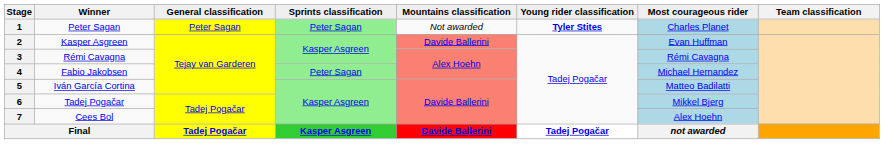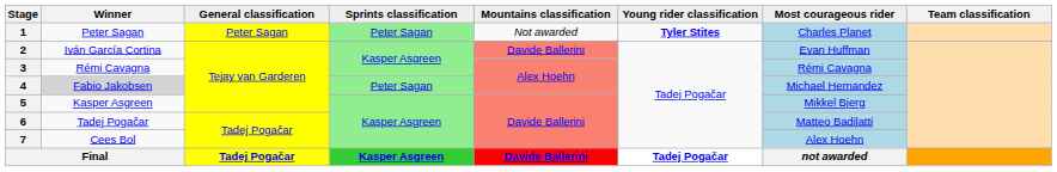 <table class="wikitable" style="text-align: center; font-size:smaller;">
 <tr style="background:#efefef;">
 <th style="width:2%;">Stage</th>
 <th style="width:14%;">Winner</th>
 <th style="background:#efefef; width:14%;">General classification<br></th>
 <th style="background:#efefef; width:14%;">Sprints classification<br></th>
 <th style="background:#efefef; width:14%;">Mountains classification<br></th>
 <th style="background:#efefef; width:14%;">Young rider classification<br></th>
 <th style="background:#efefef; width:14%;">Most courageous rider<br></th>
 <th style="width:14%;">Team classification</th>
 </tr>
 <tr>
 <th>1</th>
 <td><a href='#'>Peter Sagan</a></td>
 <td style="background:yellow;"><a href='#'>Peter Sagan</a></td>
 <td style="background:lightgreen;"><a href='#'>Peter Sagan</a></td>
 <td><em>Not awarded</em></td>
 <td style="background:offwhite;"><strong><a href='#'>Tyler Stites</a></strong></td>
 <td style="background:lightblue;"><a href='#'>Charles Planet</a></td>
 <td style="background:navajowhite;"></td>
 </tr>
 <tr>
 <th>2</th>
-<td><a href='#'>Kasper Asgreen</a></td>
+<td><a href='#'>Iván García Cortina</a></td>
 <td style="background:yellow;" rowspan="4"><a href='#'>Tejay van Garderen</a></td>
 <td style="background:lightgreen;" rowspan="2"><a href='#'>Kasper Asgreen</a></td>
 <td style="background:salmon;"><a href='#'>Davide Ballerini</a></td>
 <td style="background:offwhite;" rowspan="6"><a href='#'>Tadej Pogačar</a></td>
 <td style="background:lightblue;"><a href='#'>Evan Huffman</a></td>
 <td style="background:navajowhite;" rowspan="6"></td>
 </tr>
 <tr>
 <th>3</th>
 <td><a href='#'>Rémi Cavagna</a></td>
 <td style="background:salmon;" rowspan="2"><a href='#'>Alex Hoehn</a></td>
 <td style="background:lightblue;"><a href='#'>Rémi Cavagna</a></td>
 </tr>
 <tr>
 <th>4</th>
-<td><a href='#'>Fabio Jakobsen</a></td>
+<td style="background: lightgrey;"><a href='#'>Fabio Jakobsen</a></td>
 <td style="background:lightgreen;"><a href='#'>Peter Sagan</a></td>
 <td style="background:lightblue;"><a href='#'>Michael Hernandez</a></td>
 </tr>
 <tr>
 <th>5</th>
-<td><a href='#'>Iván García Cortina</a></td>
+<td><a href='#'>Kasper Asgreen</a></td>
 <td style="background:lightgreen;" rowspan="3"><a href='#'>Kasper Asgreen</a></td>
 <td style="background:salmon;" rowspan="3"><a href='#'>Davide Ballerini</a></td>
-<td style="background:lightblue;"><a href='#'>Matteo Badilatti</a></td>
+<td style="background:lightblue;"><a href='#'>Mikkel Bjerg</a></td>
 </tr>
 <tr>
 <th>6</th>
 <td><a href='#'>Tadej Pogačar</a></td>
 <td style="background:yellow;" rowspan="2"><a href='#'>Tadej Pogačar</a></td>
-<td style="background:lightblue;"><a href='#'>Mikkel Bjerg</a></td>
+<td style="background:lightblue;"><a href='#'>Matteo Badilatti</a></td>
 </tr>
 <tr>
 <th>7</th>
 <td><a href='#'>Cees Bol</a></td>
 <td style="background:lightblue;"><a href='#'>Alex Hoehn</a></td>
 </tr>
 <tr>
 <th colspan="2">Final</th>
 <th style="background:yellow;"><a href='#'>Tadej Pogačar</a></th>
 <th style="background:limegreen;"><a href='#'>Kasper Asgreen</a></th>
 <th style="background:red;"><a href='#'>Davide Ballerini</a></th>
 <th style="background:white;"><a href='#'>Tadej Pogačar</a></th>
 <th><em>not awarded</em></th>
 <th style="background:orange;"></th>
 </tr>
 </table>
